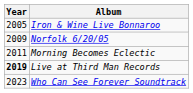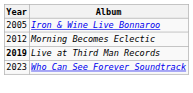 <table class="wikitable plainrowheaders">
 <tr>
 <th scope="col">Year</th>
 <th scope="col">Album</th>
 </tr>
 <tr>
 <td>2005</td>
 <td><em><a href='#'>Iron & Wine Live Bonnaroo</a></em></td>
 </tr>
 <tr>
-<td>2009</td>
-<td><em><a href='#'>Norfolk 6/20/05</a></em></td>
-</tr>
-<tr>
-<td>2011</td>
+<td>2012</td>
 <td><em>Morning Becomes Eclectic</em></td>
 </tr>
 <tr>
 <td><strong>2019</strong></td>
 <td><em>Live at Third Man Records</em></td>
 </tr>
 <tr>
 <td>2023</td>
 <td><em><a href='#'>Who Can See Forever Soundtrack</a></em></td>
 </tr>
 </table>
